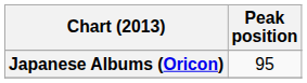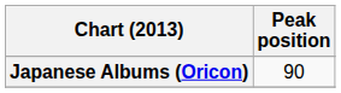 <table class="wikitable plainrowheaders sortable">
 <tr>
 <th>Chart (2013)</th>
 <th>Peak<br>position</th>
 </tr>
 <tr>
 </tr>
 <tr>
 </tr>
 <tr>
 </tr>
 <tr>
 </tr>
 <tr>
 <th scope="row">Japanese Albums (<a href='#'>Oricon</a>)</th>
-<td align=center>95</td>
+<td align=center>90</td>
 </tr>
 <tr>
 </tr>
 <tr>
 </tr>
 <tr>
 </tr>
 <tr>
 </tr>
 <tr>
 </tr>
 <tr>
 </tr>
 <tr>
 </tr>
 <tr>
 </tr>
 </table>
